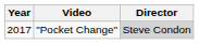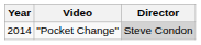 <table class="wikitable">
 <tr>
 <th>Year</th>
 <th>Video</th>
 <th>Director</th>
 </tr>
 <tr>
-<td>2017</td>
+<td>2014</td>
 <td>"Pocket Change"</td>
 <td style="background: lightgrey;">Steve Condon</td>
 </tr>
 </table>
